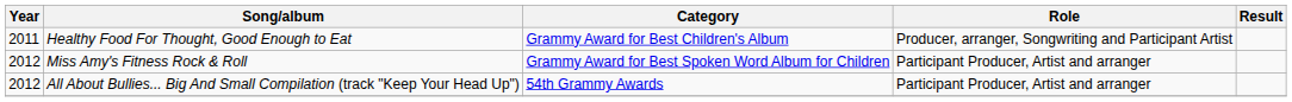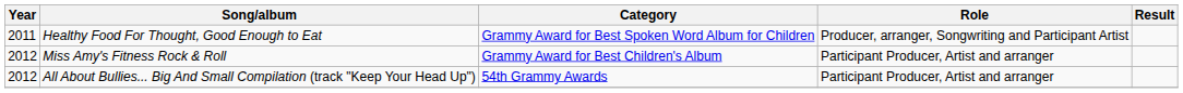 <table class="wikitable">
 <tr>
 <th>Year</th>
 <th>Song/album</th>
 <th>Category</th>
 <th>Role</th>
 <th>Result</th>
 </tr>
 <tr>
 <td>2011</td>
 <td><em>Healthy Food For Thought, Good Enough to Eat</em></td>
-<td><a href='#'>Grammy Award for Best Children's Album</a></td>
+<td><a href='#'>Grammy Award for Best Spoken Word Album for Children</a></td>
 <td>Producer, arranger, Songwriting and Participant Artist</td>
 <td></td>
 </tr>
 <tr>
 <td>2012</td>
 <td><em>Miss Amy's Fitness Rock & Roll</em></td>
-<td><a href='#'>Grammy Award for Best Spoken Word Album for Children</a></td>
+<td><a href='#'>Grammy Award for Best Children's Album</a></td>
 <td>Participant Producer, Artist and arranger</td>
 <td></td>
 </tr>
 <tr>
 <td>2012</td>
 <td><em>All About Bullies... Big And Small Compilation</em> (track "Keep Your Head Up")</td>
 <td><a href='#'>54th Grammy Awards</a></td>
 <td>Participant Producer, Artist and arranger</td>
 <td></td>
 </tr>
 <tr>
 </tr>
 </table>
